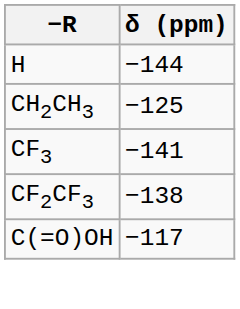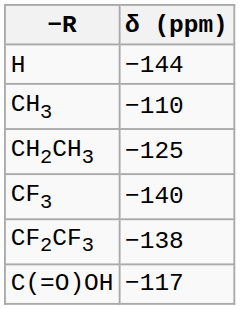 <table class="wikitable sortable">
 <tr>
 <th>−R</th>
 <th>δ (ppm)</th>
 </tr>
 <tr>
 <td>H</td>
 <td>−144</td>
 </tr>
 <tr>
+<td>CH<sub>3</sub></td>
+<td>−110</td>
+</tr>
+<tr>
 <td>CH<sub>2</sub>CH<sub>3</sub></td>
 <td>−125</td>
 </tr>
 <tr>
 <td>CF<sub>3</sub></td>
-<td>−141</td>
+<td>−140</td>
 </tr>
 <tr>
 <td>CF<sub>2</sub>CF<sub>3</sub></td>
 <td>−138</td>
 </tr>
 <tr>
 <td>C(=O)OH</td>
 <td>−117</td>
 </tr>
 </table>
